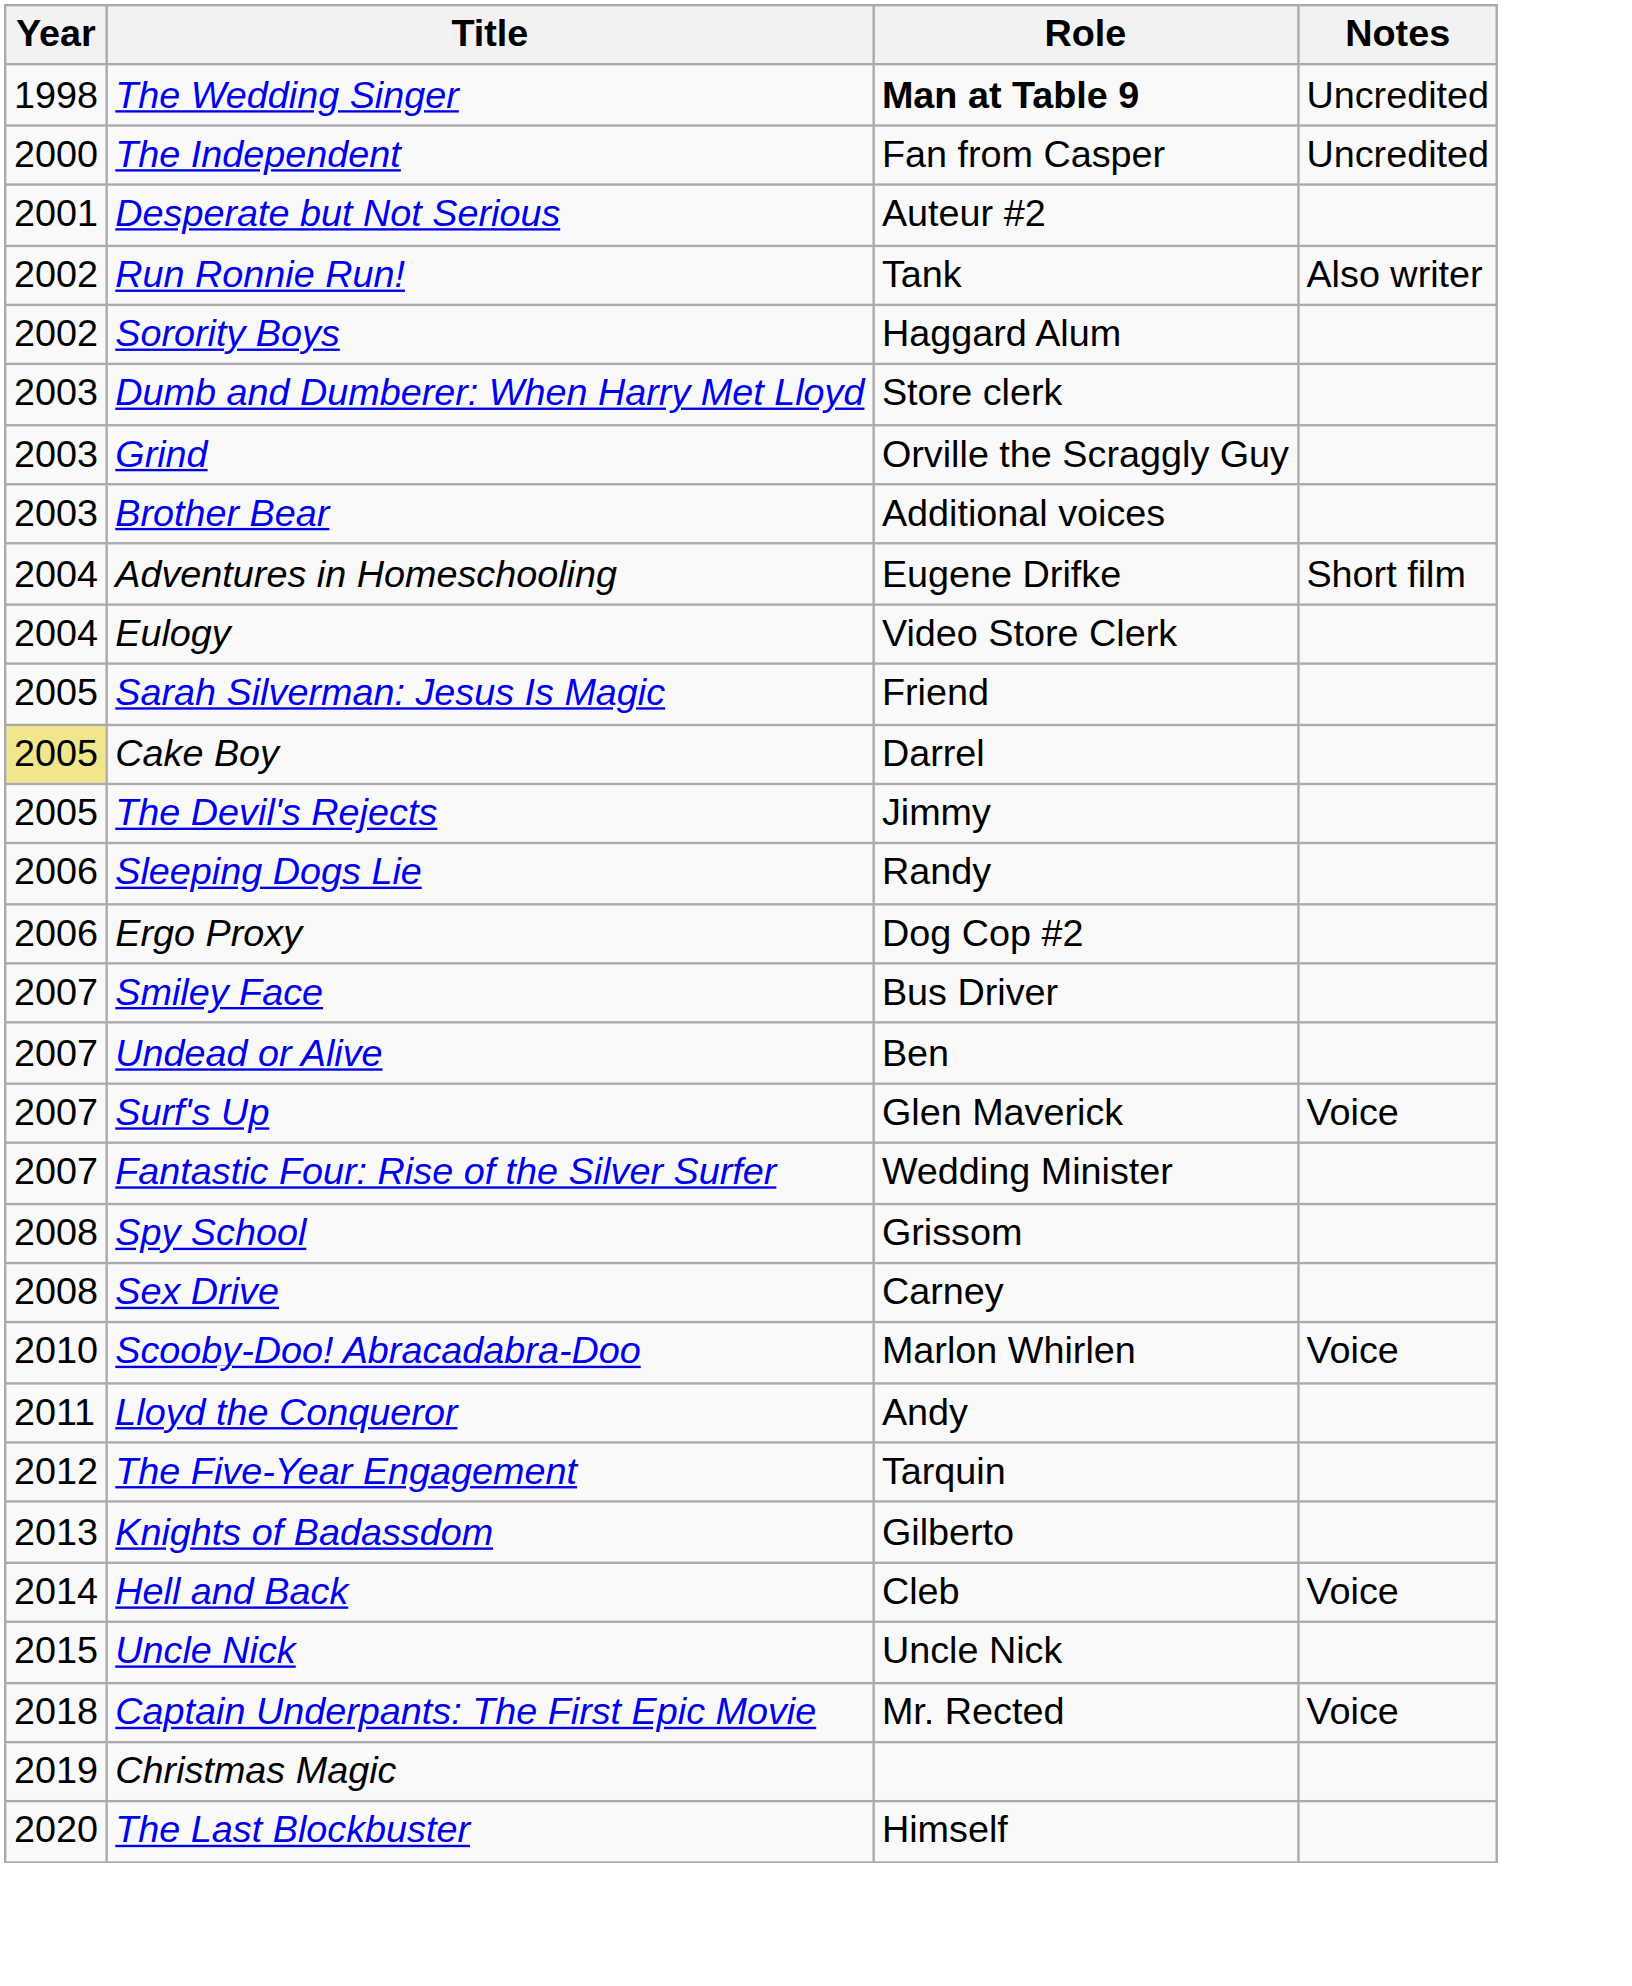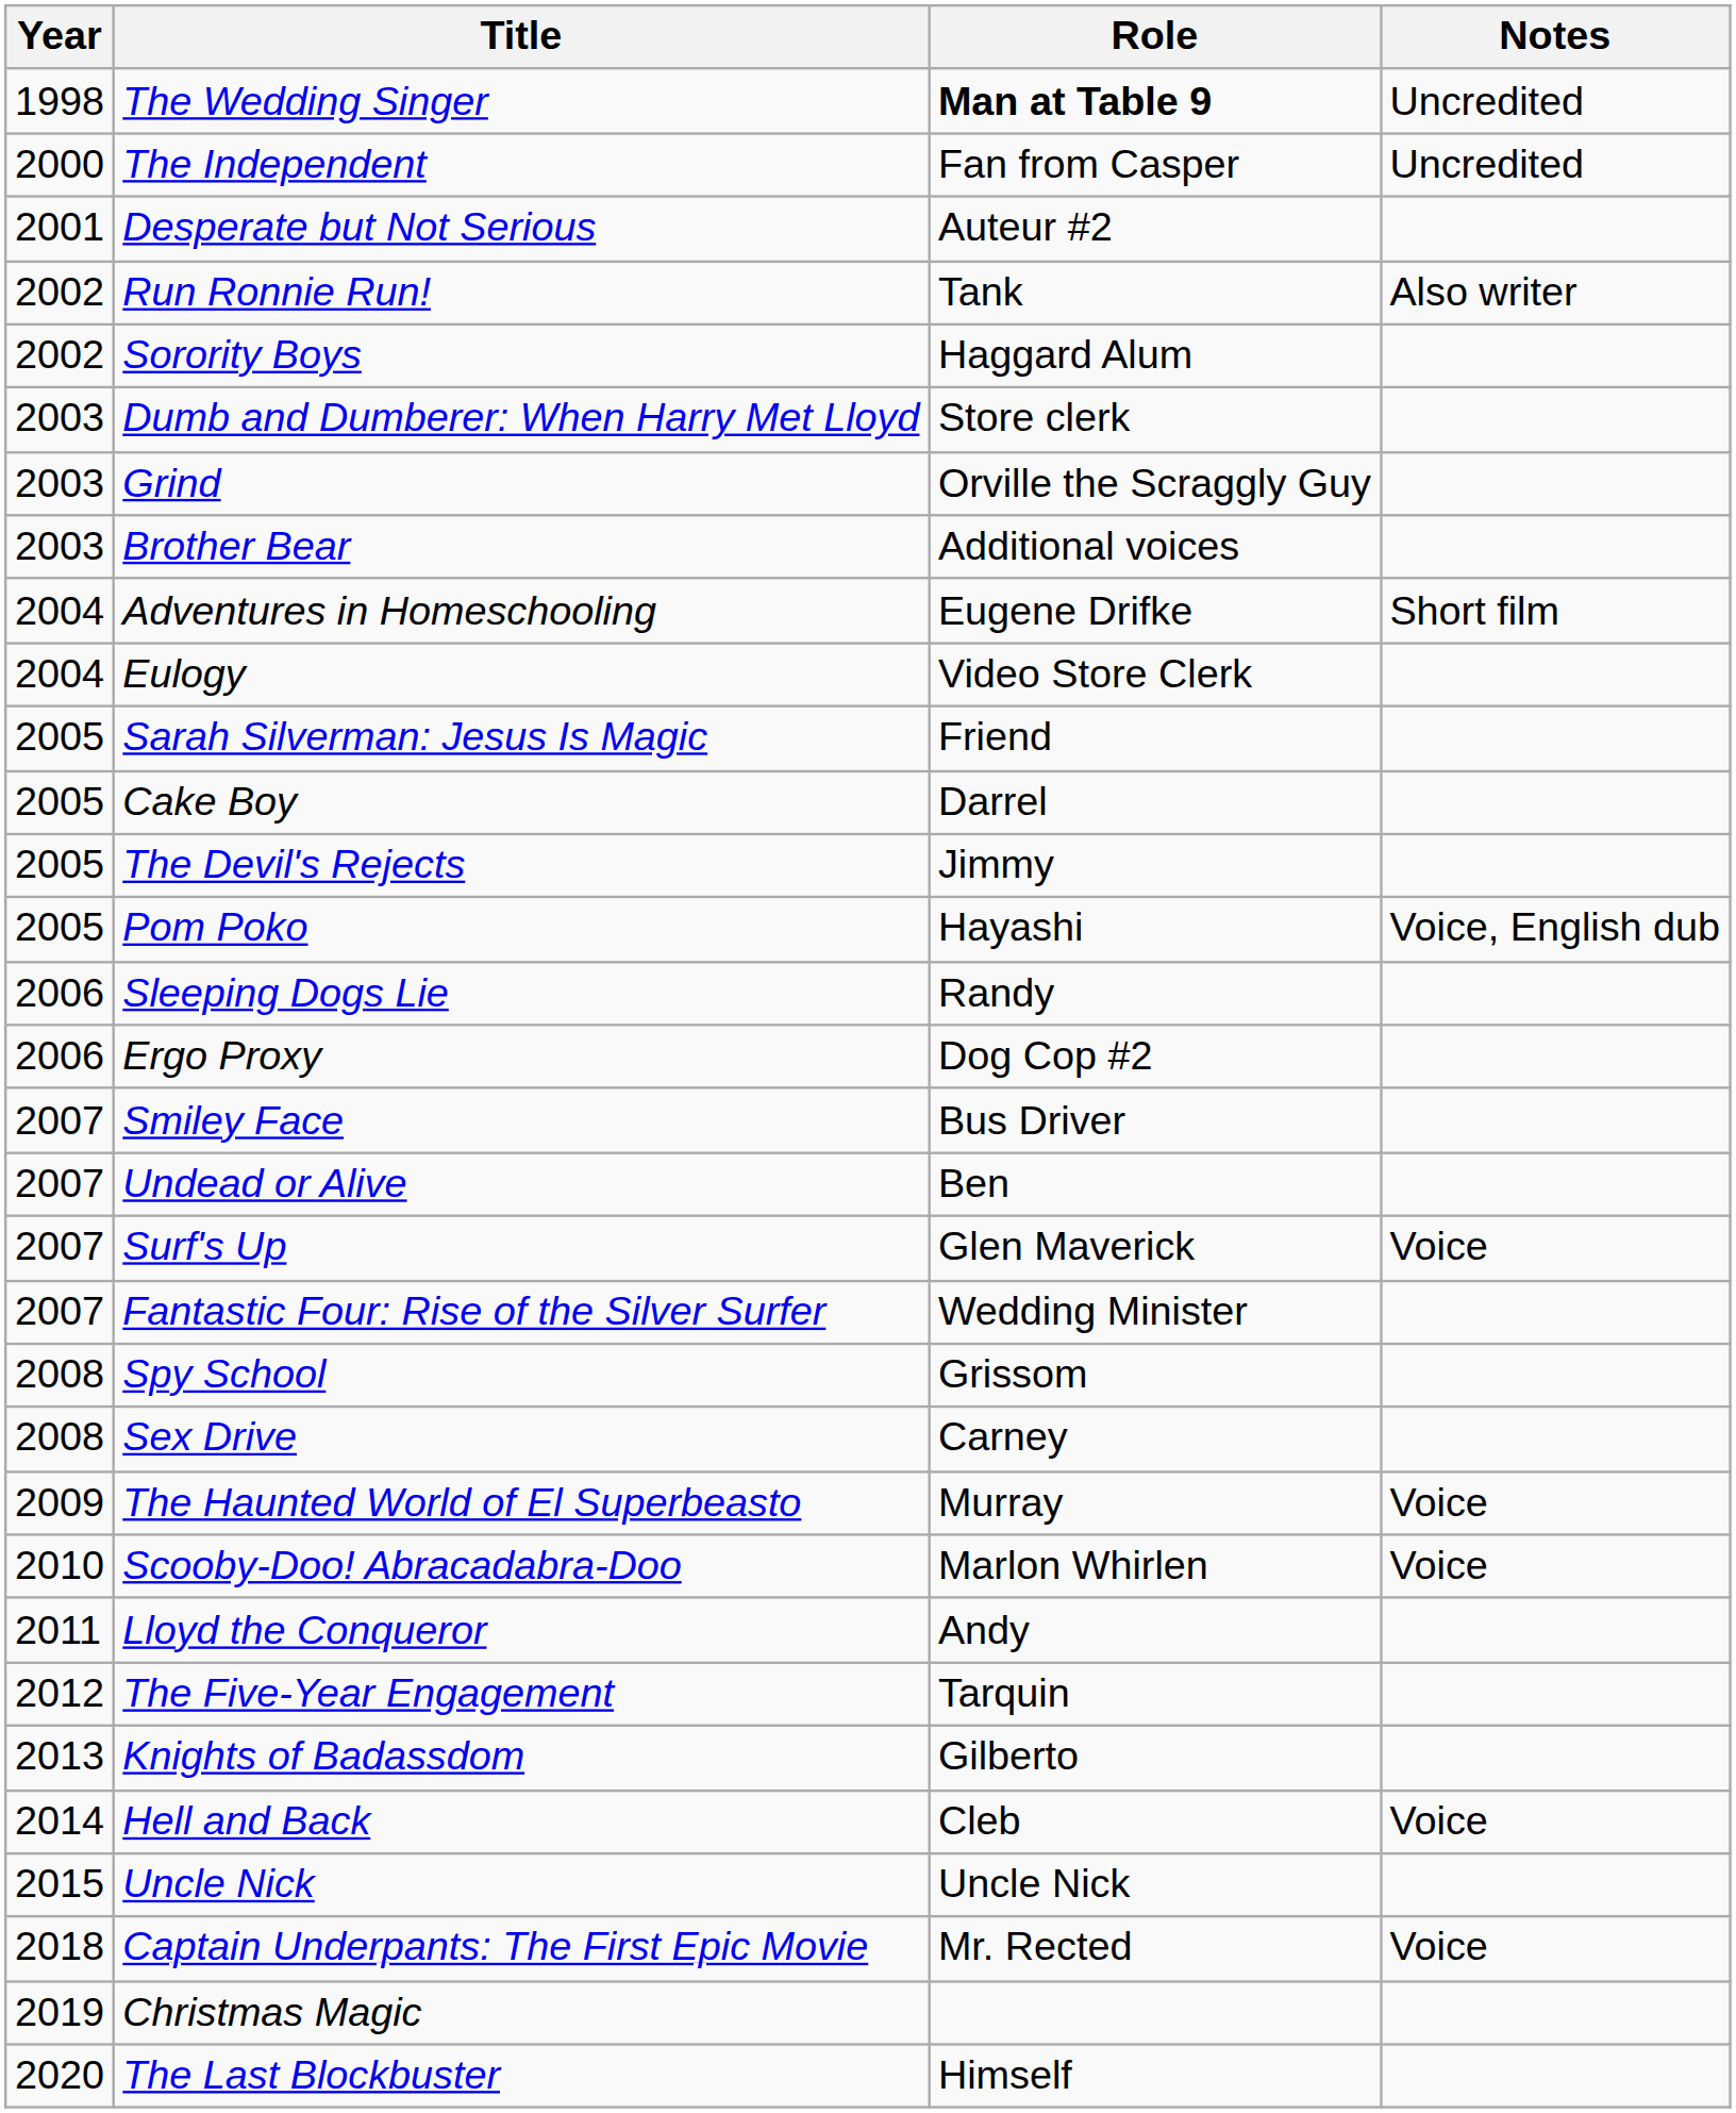 <table class="wikitable sortable">
 <tr>
 <th>Year</th>
 <th>Title</th>
 <th>Role</th>
 <th class="unsortable">Notes</th>
 </tr>
 <tr>
 <td>1998</td>
 <td><em><a href='#'>The Wedding Singer</a></em></td>
 <td><strong>Man at Table 9</strong></td>
 <td>Uncredited</td>
 </tr>
 <tr>
 <td>2000</td>
 <td><em><a href='#'>The Independent</a></em></td>
 <td>Fan from Casper</td>
 <td>Uncredited</td>
 </tr>
 <tr>
 <td>2001</td>
 <td><em><a href='#'>Desperate but Not Serious</a></em></td>
 <td>Auteur #2</td>
 <td></td>
 </tr>
 <tr>
 <td>2002</td>
 <td><em><a href='#'>Run Ronnie Run!</a></em></td>
 <td>Tank</td>
 <td>Also writer</td>
 </tr>
 <tr>
 <td>2002</td>
 <td><em><a href='#'>Sorority Boys</a></em></td>
 <td>Haggard Alum</td>
 <td></td>
 </tr>
 <tr>
 <td>2003</td>
 <td><em><a href='#'>Dumb and Dumberer: When Harry Met Lloyd</a></em></td>
 <td>Store clerk</td>
 <td></td>
 </tr>
 <tr>
 <td>2003</td>
 <td><em><a href='#'>Grind</a></em></td>
 <td>Orville the Scraggly Guy</td>
 <td></td>
 </tr>
 <tr>
 <td>2003</td>
 <td><em><a href='#'>Brother Bear</a></em></td>
 <td>Additional voices</td>
 <td></td>
 </tr>
 <tr>
 <td>2004</td>
 <td><em>Adventures in Homeschooling</em></td>
 <td>Eugene Drifke</td>
 <td>Short film</td>
 </tr>
 <tr>
 <td>2004</td>
 <td><em>Eulogy</em></td>
 <td>Video Store Clerk</td>
 <td></td>
 </tr>
 <tr>
 <td>2005</td>
 <td><em><a href='#'>Sarah Silverman: Jesus Is Magic</a></em></td>
 <td>Friend</td>
 <td></td>
 </tr>
 <tr>
-<td style="background: khaki;">2005</td>
+<td>2005</td>
 <td><em>Cake Boy</em></td>
 <td>Darrel</td>
 <td></td>
 </tr>
 <tr>
 <td>2005</td>
 <td><em><a href='#'>The Devil's Rejects</a></em></td>
 <td>Jimmy</td>
 <td></td>
+</tr>
+<tr>
+<td>2005</td>
+<td><em><a href='#'>Pom Poko</a></em></td>
+<td>Hayashi</td>
+<td>Voice, English dub</td>
 </tr>
 <tr>
 <td>2006</td>
 <td><em><a href='#'>Sleeping Dogs Lie</a></em></td>
 <td>Randy</td>
 <td></td>
 </tr>
 <tr>
 <td>2006</td>
 <td><em>Ergo Proxy</em></td>
 <td>Dog Cop #2</td>
 <td></td>
 </tr>
 <tr>
 <td>2007</td>
 <td><em><a href='#'>Smiley Face</a></em></td>
 <td>Bus Driver</td>
 <td></td>
 </tr>
 <tr>
 <td>2007</td>
 <td><em><a href='#'>Undead or Alive</a></em></td>
 <td>Ben</td>
 <td></td>
 </tr>
 <tr>
 <td>2007</td>
 <td><em><a href='#'>Surf's Up</a></em></td>
 <td>Glen Maverick</td>
 <td>Voice</td>
 </tr>
 <tr>
 <td>2007</td>
 <td><em><a href='#'>Fantastic Four: Rise of the Silver Surfer</a></em></td>
 <td>Wedding Minister</td>
 <td></td>
 </tr>
 <tr>
 <td>2008</td>
 <td><em><a href='#'>Spy School</a></em></td>
 <td>Grissom</td>
 <td></td>
 </tr>
 <tr>
 <td>2008</td>
 <td><em><a href='#'>Sex Drive</a></em></td>
 <td>Carney</td>
 <td></td>
+</tr>
+<tr>
+<td>2009</td>
+<td><em><a href='#'>The Haunted World of El Superbeasto</a></em></td>
+<td>Murray</td>
+<td>Voice</td>
 </tr>
 <tr>
 <td>2010</td>
 <td><em><a href='#'>Scooby-Doo! Abracadabra-Doo</a></em></td>
 <td>Marlon Whirlen</td>
 <td>Voice</td>
 </tr>
 <tr>
 <td>2011</td>
 <td><em><a href='#'>Lloyd the Conqueror</a></em></td>
 <td>Andy</td>
 <td></td>
 </tr>
 <tr>
 <td>2012</td>
 <td><em><a href='#'>The Five-Year Engagement</a></em></td>
 <td>Tarquin</td>
 <td></td>
 </tr>
 <tr>
 <td>2013</td>
 <td><em><a href='#'>Knights of Badassdom</a></em></td>
 <td>Gilberto</td>
 <td></td>
 </tr>
 <tr>
 <td>2014</td>
 <td><em><a href='#'>Hell and Back</a></em></td>
 <td>Cleb</td>
 <td>Voice</td>
 </tr>
 <tr>
 <td>2015</td>
 <td><em><a href='#'>Uncle Nick</a></em></td>
 <td>Uncle Nick</td>
 <td></td>
 </tr>
 <tr>
 <td>2018</td>
 <td><em><a href='#'>Captain Underpants: The First Epic Movie</a></em></td>
 <td>Mr. Rected</td>
 <td>Voice</td>
 </tr>
 <tr>
 <td>2019</td>
 <td><em>Christmas Magic</em></td>
 <td></td>
 <td></td>
 </tr>
 <tr>
 <td>2020</td>
 <td><em><a href='#'>The Last Blockbuster</a></em></td>
 <td>Himself</td>
 <td></td>
 </tr>
 </table>
